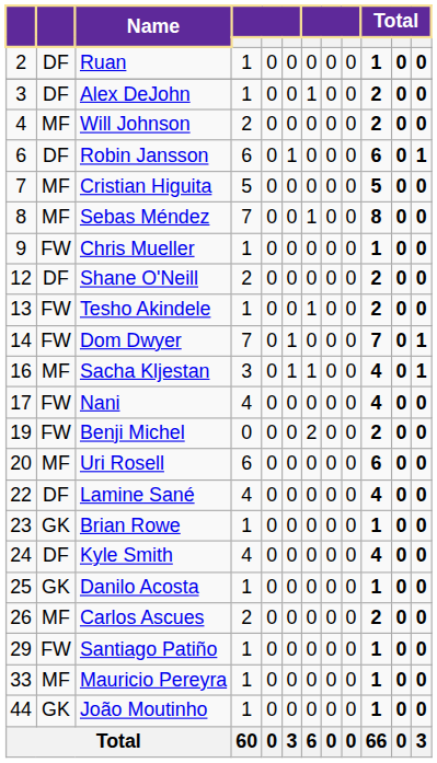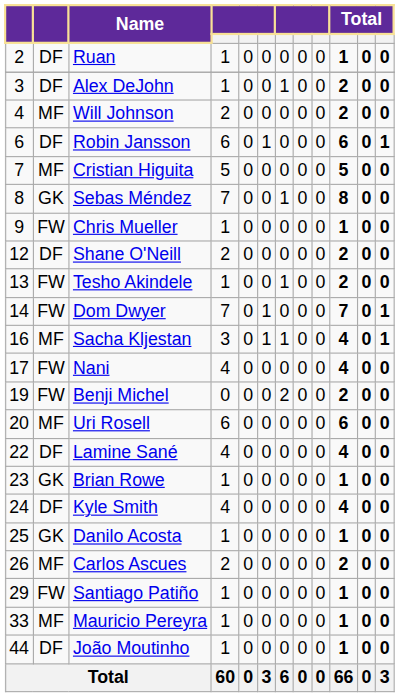 <table class="wikitable sortable" style="text-align:center;">
 <tr>
 <th rowspan="2" style="background:#5E299A; color:white; border:2px solid #F8E196;"></th>
 <th rowspan="2" style="background:#5E299A; color:white; border:2px solid #F8E196;"></th>
 <th rowspan="2" style="background:#5E299A; color:white; border:2px solid #F8E196;">Name</th>
 <th colspan="3" style="background:#5E299A; color:white; border:2px solid #F8E196;"></th>
 <th colspan="3" style="background:#5E299A; color:white; border:2px solid #F8E196;"></th>
 <th colspan="3" style="background:#5E299A; color:white; border:2px solid #F8E196;">Total</th>
 </tr>
 <tr>
 <th></th>
 <th></th>
 <th></th>
 <th></th>
 <th></th>
 <th></th>
 <th></th>
 <th></th>
 <th></th>
 </tr>
 <tr>
 <td>2</td>
 <td>DF</td>
 <td align="left"> <a href='#'>Ruan</a></td>
 <td>1</td>
 <td>0</td>
 <td>0</td>
 <td>0</td>
 <td>0</td>
 <td>0</td>
 <td><strong>1</strong></td>
 <td><strong>0</strong></td>
 <td><strong>0</strong></td>
 </tr>
 <tr>
 </tr>
 <tr>
 <td>3</td>
 <td>DF</td>
 <td align="left"> <a href='#'>Alex DeJohn</a></td>
 <td>1</td>
 <td>0</td>
 <td>0</td>
 <td>1</td>
 <td>0</td>
 <td>0</td>
 <td><strong>2</strong></td>
 <td><strong>0</strong></td>
 <td><strong>0</strong></td>
 </tr>
 <tr>
 <td>4</td>
 <td>MF</td>
 <td align="left"> <a href='#'>Will Johnson</a></td>
 <td>2</td>
 <td>0</td>
 <td>0</td>
 <td>0</td>
 <td>0</td>
 <td>0</td>
 <td><strong>2</strong></td>
 <td><strong>0</strong></td>
 <td><strong>0</strong></td>
 </tr>
 <tr>
 <td>6</td>
 <td>DF</td>
 <td align="left"> <a href='#'>Robin Jansson</a></td>
 <td>6</td>
 <td>0</td>
 <td>1</td>
 <td>0</td>
 <td>0</td>
 <td>0</td>
 <td><strong>6</strong></td>
 <td><strong>0</strong></td>
 <td><strong>1</strong></td>
 </tr>
 <tr>
 <td>7</td>
 <td>MF</td>
 <td align="left"> <a href='#'>Cristian Higuita</a></td>
 <td>5</td>
 <td>0</td>
 <td>0</td>
 <td>0</td>
 <td>0</td>
 <td>0</td>
 <td><strong>5</strong></td>
 <td><strong>0</strong></td>
 <td><strong>0</strong></td>
 </tr>
 <tr>
 <td>8</td>
-<td>MF</td>
+<td>GK</td>
 <td align="left"> <a href='#'>Sebas Méndez</a></td>
 <td>7</td>
 <td>0</td>
 <td>0</td>
 <td>1</td>
 <td>0</td>
 <td>0</td>
 <td><strong>8</strong></td>
 <td><strong>0</strong></td>
 <td><strong>0</strong></td>
 </tr>
 <tr>
 <td>9</td>
 <td>FW</td>
 <td align="left"> <a href='#'>Chris Mueller</a></td>
 <td>1</td>
 <td>0</td>
 <td>0</td>
 <td>0</td>
 <td>0</td>
 <td>0</td>
 <td><strong>1</strong></td>
 <td><strong>0</strong></td>
 <td><strong>0</strong></td>
 </tr>
 <tr>
 <td>12</td>
 <td>DF</td>
 <td align="left"> <a href='#'>Shane O'Neill</a></td>
 <td>2</td>
 <td>0</td>
 <td>0</td>
 <td>0</td>
 <td>0</td>
 <td>0</td>
 <td><strong>2</strong></td>
 <td><strong>0</strong></td>
 <td><strong>0</strong></td>
 </tr>
 <tr>
 <td>13</td>
 <td>FW</td>
 <td align="left"> <a href='#'>Tesho Akindele</a></td>
 <td>1</td>
 <td>0</td>
 <td>0</td>
 <td>1</td>
 <td>0</td>
 <td>0</td>
 <td><strong>2</strong></td>
 <td><strong>0</strong></td>
 <td><strong>0</strong></td>
 </tr>
 <tr>
 <td>14</td>
 <td>FW</td>
 <td align="left"> <a href='#'>Dom Dwyer</a></td>
 <td>7</td>
 <td>0</td>
 <td>1</td>
 <td>0</td>
 <td>0</td>
 <td>0</td>
 <td><strong>7</strong></td>
 <td><strong>0</strong></td>
 <td><strong>1</strong></td>
 </tr>
 <tr>
 <td>16</td>
 <td>MF</td>
 <td align="left"> <a href='#'>Sacha Kljestan</a></td>
 <td>3</td>
 <td>0</td>
 <td>1</td>
 <td>1</td>
 <td>0</td>
 <td>0</td>
 <td><strong>4</strong></td>
 <td><strong>0</strong></td>
 <td><strong>1</strong></td>
 </tr>
 <tr>
 <td>17</td>
 <td>FW</td>
 <td align="left"> <a href='#'>Nani</a></td>
 <td>4</td>
 <td>0</td>
 <td>0</td>
 <td>0</td>
 <td>0</td>
 <td>0</td>
 <td><strong>4</strong></td>
 <td><strong>0</strong></td>
 <td><strong>0</strong></td>
 </tr>
 <tr>
 <td>19</td>
 <td>FW</td>
 <td align="left"> <a href='#'>Benji Michel</a></td>
 <td>0</td>
 <td>0</td>
 <td>0</td>
 <td>2</td>
 <td>0</td>
 <td>0</td>
 <td><strong>2</strong></td>
 <td><strong>0</strong></td>
 <td><strong>0</strong></td>
 </tr>
 <tr>
 <td>20</td>
 <td>MF</td>
 <td align="left"> <a href='#'>Uri Rosell</a></td>
 <td>6</td>
 <td>0</td>
 <td>0</td>
 <td>0</td>
 <td>0</td>
 <td>0</td>
 <td><strong>6</strong></td>
 <td><strong>0</strong></td>
 <td><strong>0</strong></td>
 </tr>
 <tr>
 <td>22</td>
 <td>DF</td>
 <td align="left"> <a href='#'>Lamine Sané</a></td>
 <td>4</td>
 <td>0</td>
 <td>0</td>
 <td>0</td>
 <td>0</td>
 <td>0</td>
 <td><strong>4</strong></td>
 <td><strong>0</strong></td>
 <td><strong>0</strong></td>
 </tr>
 <tr>
 <td>23</td>
 <td>GK</td>
 <td align="left"> <a href='#'>Brian Rowe</a></td>
 <td>1</td>
 <td>0</td>
 <td>0</td>
 <td>0</td>
 <td>0</td>
 <td>0</td>
 <td><strong>1</strong></td>
 <td><strong>0</strong></td>
 <td><strong>0</strong></td>
 </tr>
 <tr>
 <td>24</td>
 <td>DF</td>
 <td align="left"> <a href='#'>Kyle Smith</a></td>
 <td>4</td>
 <td>0</td>
 <td>0</td>
 <td>0</td>
 <td>0</td>
 <td>0</td>
 <td><strong>4</strong></td>
 <td><strong>0</strong></td>
 <td><strong>0</strong></td>
 </tr>
 <tr>
 <td>25</td>
 <td>GK</td>
 <td align="left"> <a href='#'>Danilo Acosta</a></td>
 <td>1</td>
 <td>0</td>
 <td>0</td>
 <td>0</td>
 <td>0</td>
 <td>0</td>
 <td><strong>1</strong></td>
 <td><strong>0</strong></td>
 <td><strong>0</strong></td>
 </tr>
 <tr>
 <td>26</td>
 <td>MF</td>
 <td align="left"> <a href='#'>Carlos Ascues</a></td>
 <td>2</td>
 <td>0</td>
 <td>0</td>
 <td>0</td>
 <td>0</td>
 <td>0</td>
 <td><strong>2</strong></td>
 <td><strong>0</strong></td>
 <td><strong>0</strong></td>
 </tr>
 <tr>
 <td>29</td>
 <td>FW</td>
 <td align="left"> <a href='#'>Santiago Patiño</a></td>
 <td>1</td>
 <td>0</td>
 <td>0</td>
 <td>0</td>
 <td>0</td>
 <td>0</td>
 <td><strong>1</strong></td>
 <td><strong>0</strong></td>
 <td><strong>0</strong></td>
 </tr>
 <tr>
 <td>33</td>
 <td>MF</td>
 <td align="left"> <a href='#'>Mauricio Pereyra</a></td>
 <td>1</td>
 <td>0</td>
 <td>0</td>
 <td>0</td>
 <td>0</td>
 <td>0</td>
 <td><strong>1</strong></td>
 <td><strong>0</strong></td>
 <td><strong>0</strong></td>
 </tr>
 <tr>
 <td>44</td>
-<td>GK</td>
+<td>DF</td>
 <td align="left"> <a href='#'>João Moutinho</a></td>
 <td>1</td>
 <td>0</td>
 <td>0</td>
 <td>0</td>
 <td>0</td>
 <td>0</td>
 <td><strong>1</strong></td>
 <td><strong>0</strong></td>
 <td><strong>0</strong></td>
 </tr>
 <tr>
 <th colspan="3">Total</th>
 <th>60</th>
 <th>0</th>
 <th>3</th>
 <th>6</th>
 <th>0</th>
 <th>0</th>
 <th>66</th>
 <th>0</th>
 <th>3</th>
 </tr>
 </table>
